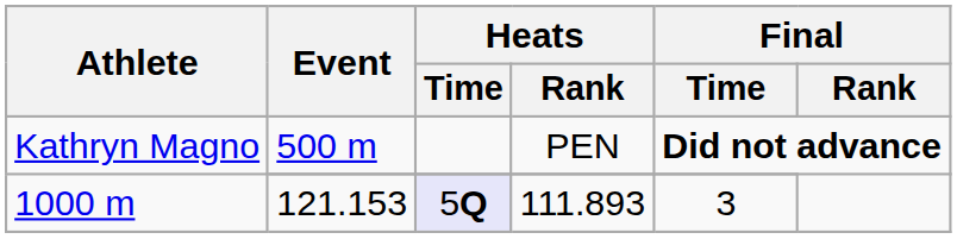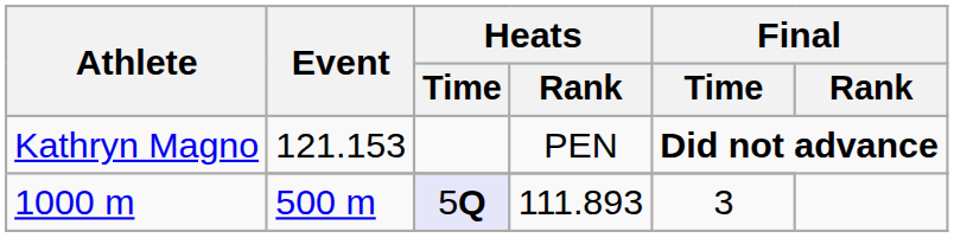 <table class="wikitable" style="font-size:90%">
 <tr>
 <th rowspan=2>Athlete</th>
 <th rowspan=2>Event</th>
 <th colspan=2>Heats</th>
 <th colspan=2>Final</th>
 </tr>
 <tr style="font-size:95%">
 <th>Time</th>
 <th>Rank</th>
 <th>Time</th>
 <th>Rank</th>
 </tr>
 <tr align=center>
 <td align=left rowspan=2><a href='#'>Kathryn Magno</a></td>
-<td align=left><a href='#'>500 m</a></td>
+<td>121.153</td>
 <td></td>
 <td>PEN</td>
 <td colspan=2><strong>Did not advance</strong></td>
 </tr>
 <tr>
 </tr>
 <tr align=center>
 <td align=left><a href='#'>1000 m</a></td>
-<td>121.153</td>
+<td align=left><a href='#'>500 m</a></td>
 <td style="background: lavender;">5<strong>Q</strong></td>
 <td>111.893</td>
 <td>3</td>
 </tr>
 </table>
